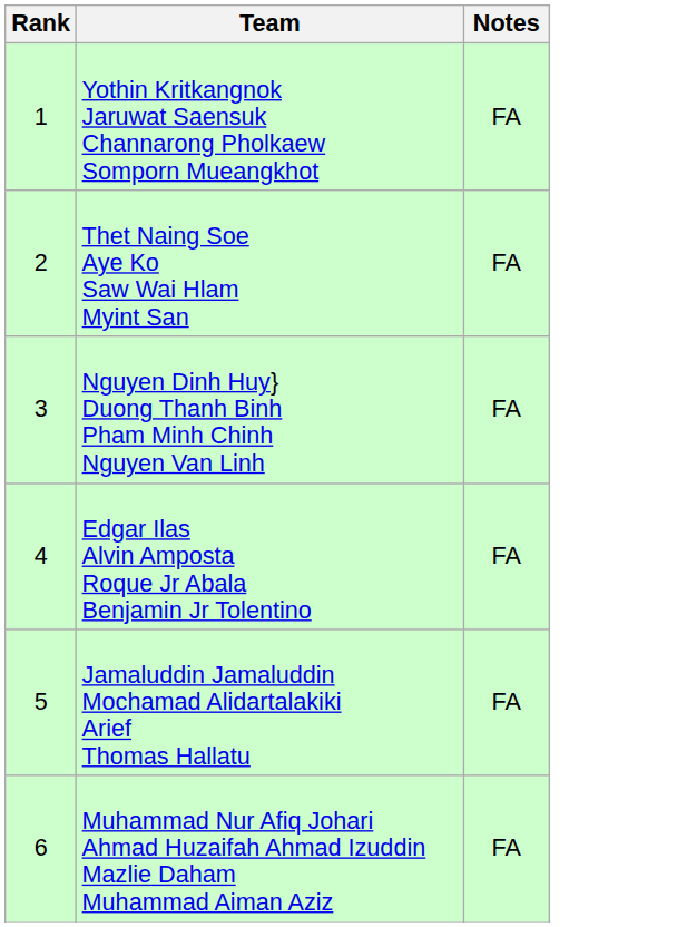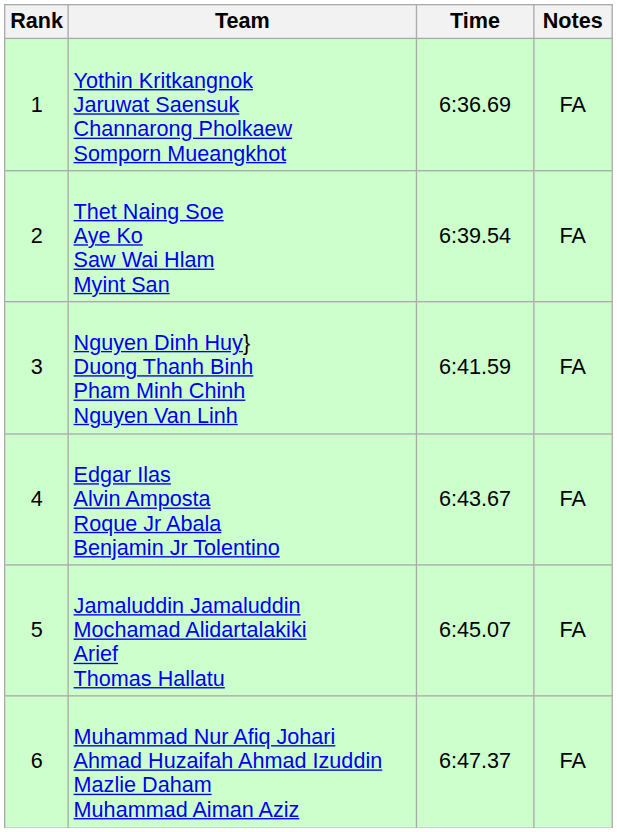 <table class="wikitable" style="text-align:center;">
 <tr>
 <th width=40>Rank</th>
 <th width=250>Team</th>
+<th width=80>Time</th>
 <th width=50>Notes</th>
 </tr>
 <tr bgcolor=ccffcc>
 <td>1</td>
 <td align=left><br><a href='#'>Yothin Kritkangnok</a><br><a href='#'>Jaruwat Saensuk</a><br><a href='#'>Channarong Pholkaew</a><br><a href='#'>Somporn Mueangkhot</a></td>
+<td>6:36.69</td>
 <td>FA</td>
 </tr>
 <tr bgcolor=ccffcc>
 <td>2</td>
 <td align=left><br><a href='#'>Thet Naing Soe</a><br><a href='#'>Aye Ko</a><br><a href='#'>Saw Wai Hlam</a><br><a href='#'>Myint San</a></td>
+<td>6:39.54</td>
 <td>FA</td>
 </tr>
 <tr bgcolor=ccffcc>
 <td>3</td>
 <td align=left><br><a href='#'>Nguyen Dinh Huy</a>}<br><a href='#'>Duong Thanh Binh</a><br><a href='#'>Pham Minh Chinh</a><br><a href='#'>Nguyen Van Linh</a></td>
+<td>6:41.59</td>
 <td>FA</td>
 </tr>
 <tr bgcolor=ccffcc>
 <td>4</td>
 <td align=left><br><a href='#'>Edgar Ilas</a><br><a href='#'>Alvin Amposta</a><br><a href='#'>Roque Jr Abala</a><br><a href='#'>Benjamin Jr Tolentino</a></td>
+<td>6:43.67</td>
 <td>FA</td>
 </tr>
 <tr bgcolor=ccffcc>
 <td>5</td>
 <td align=left><br><a href='#'>Jamaluddin Jamaluddin</a><br><a href='#'>Mochamad Alidartalakiki</a><br><a href='#'>Arief</a><br><a href='#'>Thomas Hallatu</a></td>
+<td>6:45.07</td>
 <td>FA</td>
 </tr>
 <tr bgcolor=ccffcc>
 <td>6</td>
 <td align=left><br><a href='#'>Muhammad Nur Afiq Johari</a><br><a href='#'>Ahmad Huzaifah Ahmad Izuddin</a><br><a href='#'>Mazlie Daham</a><br><a href='#'>Muhammad Aiman Aziz</a></td>
+<td>6:47.37</td>
 <td>FA</td>
 </tr>
 </table>
